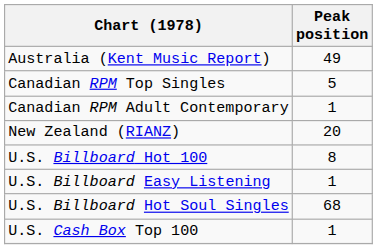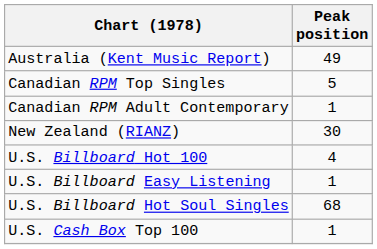 <table class="wikitable sortable">
 <tr>
 <th>Chart (1978)</th>
 <th>Peak<br>position</th>
 </tr>
 <tr>
 <td>Australia (<a href='#'>Kent Music Report</a>)</td>
 <td align="center">49</td>
 </tr>
 <tr>
 <td>Canadian <em><a href='#'>RPM</a></em> Top Singles</td>
 <td style="text-align:center;">5</td>
 </tr>
 <tr>
 <td>Canadian <em>RPM</em> Adult Contemporary</td>
 <td style="text-align:center;">1</td>
 </tr>
 <tr>
 <td>New Zealand (<a href='#'>RIANZ</a>)</td>
-<td style="text-align:center;">20</td>
+<td style="text-align:center;">30</td>
 </tr>
 <tr>
 <td>U.S. <a href='#'><em>Billboard</em> Hot 100</a></td>
-<td align="center">8</td>
+<td align="center">4</td>
 </tr>
 <tr>
 <td>U.S. <em>Billboard</em> <a href='#'>Easy Listening</a></td>
 <td align="center">1</td>
 </tr>
 <tr>
 <td>U.S. <em>Billboard</em> <a href='#'>Hot Soul Singles</a></td>
 <td align="center">68</td>
 </tr>
 <tr>
 <td>U.S. <a href='#'><em>Cash Box</em></a> Top 100</td>
 <td align="center">1</td>
 </tr>
 <tr>
 </tr>
 </table>
